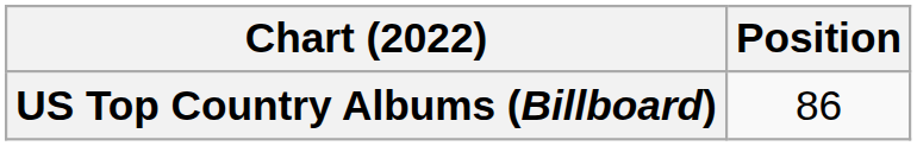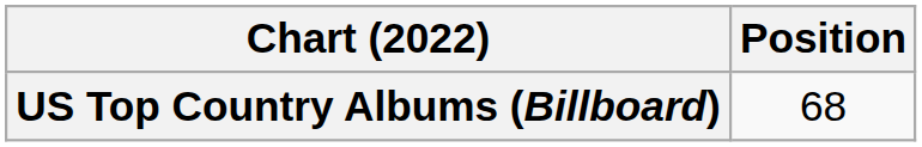 <table class="wikitable plainrowheaders" style="text-align:center">
 <tr>
 <th scope="col">Chart (2022)</th>
 <th scope="col">Position</th>
 </tr>
 <tr>
 <th scope="row">US Top Country Albums (<em>Billboard</em>)</th>
-<td>86</td>
+<td>68</td>
 </tr>
 </table>
